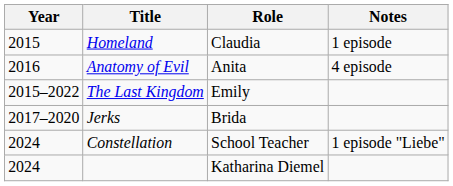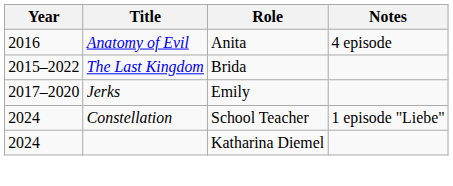 <table class="wikitable sortable">
 <tr>
 <th>Year</th>
 <th>Title</th>
 <th>Role</th>
 <th>Notes</th>
-</tr>
-<tr>
-<td>2015</td>
-<td><em><a href='#'>Homeland</a></em></td>
-<td>Claudia</td>
-<td>1 episode</td>
 </tr>
 <tr>
 <td>2016</td>
 <td><em><a href='#'>Anatomy of Evil</a></em></td>
 <td>Anita</td>
 <td>4 episode</td>
 </tr>
 <tr>
 <td>2015–2022</td>
 <td><em><a href='#'>The Last Kingdom</a></em></td>
-<td>Emily</td>
+<td>Brida</td>
 <td></td>
 </tr>
 <tr>
 <td>2017–2020</td>
 <td><em>Jerks</em></td>
-<td>Brida</td>
+<td>Emily</td>
 <td></td>
 </tr>
 <tr>
 <td>2024</td>
 <td><em>Constellation</em></td>
 <td>School Teacher</td>
 <td>1 episode "Liebe"</td>
 </tr>
 <tr>
 <td>2024</td>
 <td><em></em></td>
 <td>Katharina Diemel</td>
 <td></td>
 </tr>
 </table>
